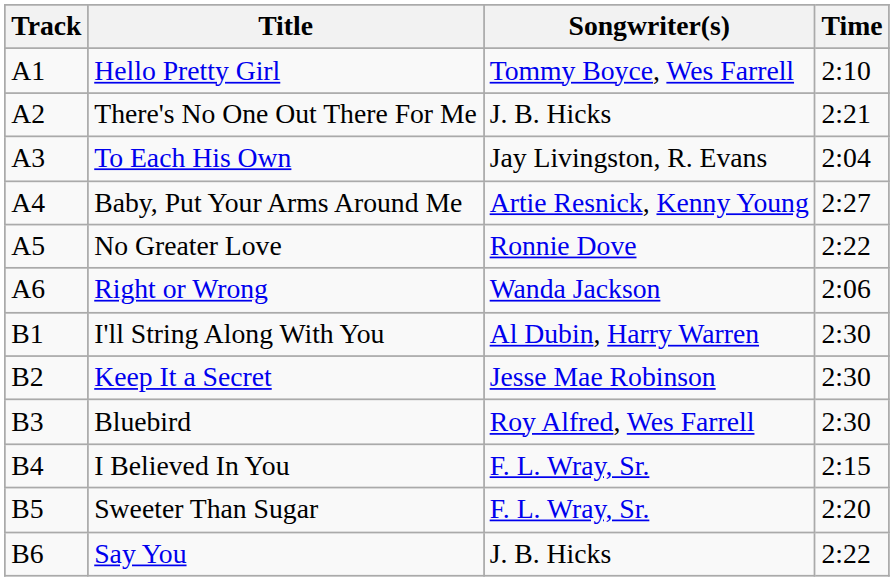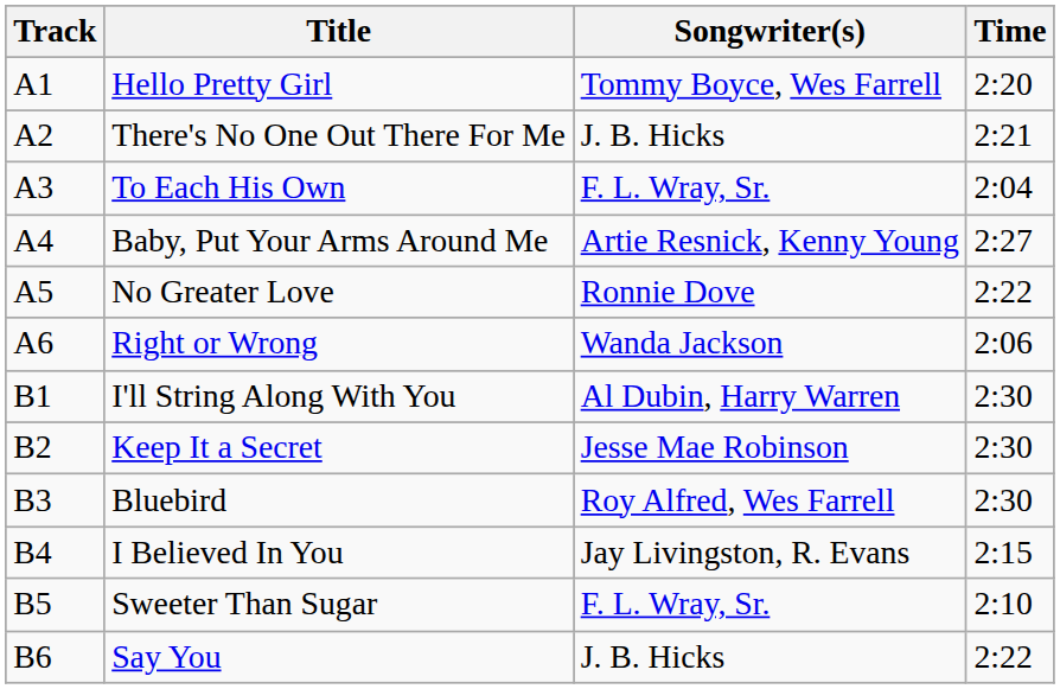 <table class="wikitable">
 <tr>
 <th>Track</th>
 <th>Title</th>
 <th>Songwriter(s)</th>
 <th>Time</th>
 </tr>
 <tr>
 <td>A1</td>
 <td><a href='#'>Hello Pretty Girl</a></td>
 <td><a href='#'>Tommy Boyce</a>, <a href='#'>Wes Farrell</a></td>
-<td>2:10</td>
+<td>2:20</td>
 </tr>
 <tr>
 <td>A2</td>
 <td>There's No One Out There For Me</td>
 <td>J. B. Hicks</td>
 <td>2:21</td>
 </tr>
 <tr>
 <td>A3</td>
 <td><a href='#'>To Each His Own</a></td>
-<td>Jay Livingston, R. Evans</td>
+<td><a href='#'>F. L. Wray, Sr.</a></td>
 <td>2:04</td>
 </tr>
 <tr>
 <td>A4</td>
 <td>Baby, Put Your Arms Around Me</td>
 <td><a href='#'>Artie Resnick</a>, <a href='#'>Kenny Young</a></td>
 <td>2:27</td>
 </tr>
 <tr>
 <td>A5</td>
 <td>No Greater Love</td>
 <td><a href='#'>Ronnie Dove</a></td>
 <td>2:22</td>
 </tr>
 <tr>
 <td>A6</td>
 <td><a href='#'>Right or Wrong</a></td>
 <td><a href='#'>Wanda Jackson</a></td>
 <td>2:06</td>
 </tr>
 <tr>
 <td>B1</td>
 <td>I'll String Along With You</td>
 <td><a href='#'>Al Dubin</a>, <a href='#'>Harry Warren</a></td>
 <td>2:30</td>
 </tr>
 <tr>
 <td>B2</td>
 <td><a href='#'>Keep It a Secret</a></td>
 <td><a href='#'>Jesse Mae Robinson</a></td>
 <td>2:30</td>
 </tr>
 <tr>
 <td>B3</td>
 <td>Bluebird</td>
 <td><a href='#'>Roy Alfred</a>, <a href='#'>Wes Farrell</a></td>
 <td>2:30</td>
 </tr>
 <tr>
 <td>B4</td>
 <td>I Believed In You</td>
-<td><a href='#'>F. L. Wray, Sr.</a></td>
+<td>Jay Livingston, R. Evans</td>
 <td>2:15</td>
 </tr>
 <tr>
 <td>B5</td>
 <td>Sweeter Than Sugar</td>
 <td><a href='#'>F. L. Wray, Sr.</a></td>
-<td>2:20</td>
+<td>2:10</td>
 </tr>
 <tr>
 <td>B6</td>
 <td><a href='#'>Say You</a></td>
 <td>J. B. Hicks</td>
 <td>2:22</td>
 </tr>
 </table>
